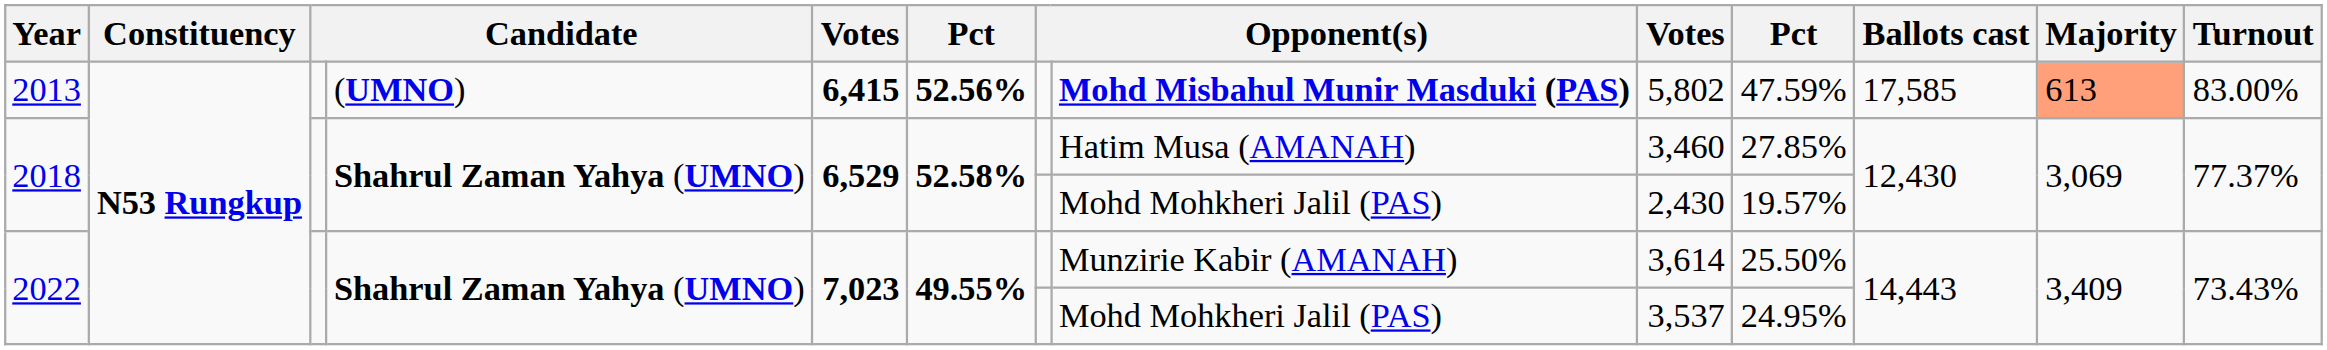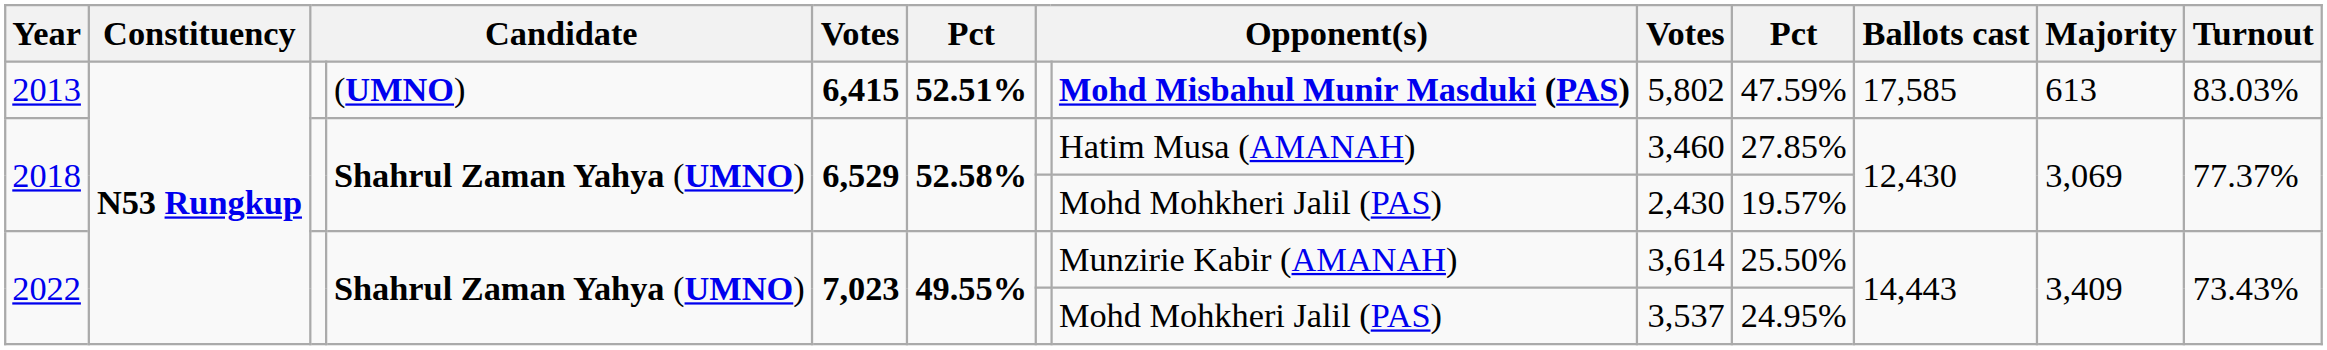 <table class="wikitable" style="margin:0.5em; font-size:95%">
 <tr>
 <th>Year</th>
 <th>Constituency</th>
 <th colspan=2>Candidate</th>
 <th>Votes</th>
 <th>Pct</th>
 <th colspan=2>Opponent(s)</th>
 <th>Votes</th>
 <th>Pct</th>
 <th>Ballots cast</th>
 <th>Majority</th>
 <th>Turnout</th>
 </tr>
 <tr>
 <td><a href='#'>2013</a></td>
 <td rowspan=6><strong>N53 <a href='#'>Rungkup</a></strong></td>
 <td></td>
 <td> (<a href='#'><strong>UMNO</strong></a>)</td>
 <td align="right"><strong>6,415</strong></td>
-<td><strong>52.56%</strong></td>
+<td><strong>52.51%</strong></td>
 <td></td>
 <td><strong><a href='#'>Mohd Misbahul Munir Masduki</a> (<a href='#'>PAS</a>)</strong></td>
 <td align="right">5,802</td>
 <td>47.59%</td>
 <td>17,585</td>
-<td style="background: lightsalmon;">613</td>
-<td>83.00%</td>
+<td>613</td>
+<td>83.03%</td>
 </tr>
 <tr>
 <td rowspan=2><a href='#'>2018</a></td>
 <td rowspan=2 ></td>
 <td rowspan=2><strong>Shahrul Zaman Yahya</strong> (<a href='#'><strong>UMNO</strong></a>)</td>
 <td rowspan=2 align="right"><strong>6,529</strong></td>
 <td rowspan=2><strong>52.58%</strong></td>
 <td></td>
 <td>Hatim Musa (<a href='#'>AMANAH</a>)</td>
 <td align="right">3,460</td>
 <td>27.85%</td>
 <td rowspan=2>12,430</td>
 <td rowspan=2>3,069</td>
 <td rowspan=2>77.37%</td>
 </tr>
 <tr>
 <td></td>
 <td>Mohd Mohkheri Jalil (<a href='#'>PAS</a>)</td>
 <td align="right">2,430</td>
 <td>19.57%</td>
 </tr>
 <tr>
 <td rowspan=2><a href='#'>2022</a></td>
 <td rowspan=2 ></td>
 <td rowspan=2><strong>Shahrul Zaman Yahya</strong> (<a href='#'><strong>UMNO</strong></a>)</td>
 <td rowspan=2 align="right"><strong>7,023</strong></td>
 <td rowspan=2><strong>49.55%</strong></td>
 <td></td>
 <td>Munzirie Kabir (<a href='#'>AMANAH</a>)</td>
 <td align=right>3,614</td>
 <td>25.50%</td>
 <td rowspan=2>14,443</td>
 <td rowspan=2>3,409</td>
 <td rowspan=2>73.43%</td>
 </tr>
 <tr>
 <td bgcolor=></td>
 <td>Mohd Mohkheri Jalil (<a href='#'>PAS</a>)</td>
 <td align=right>3,537</td>
 <td>24.95%</td>
 </tr>
 </table>
